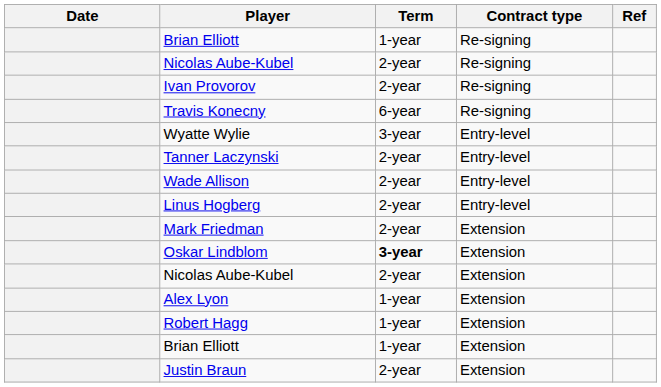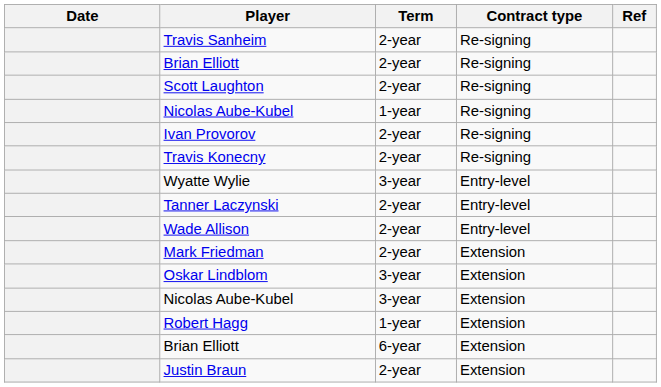 <table class="wikitable plainrowheaders">
 <tr>
 <th style="width: 10em;">Date</th>
 <th style="width: 14em;">Player</th>
 <th style="width: 5em;">Term</th>
 <th style="width: 10em;">Contract type</th>
 <th style="width: 2.5em;">Ref</th>
 </tr>
 <tr>
 <th scope="row"></th>
+<td><a href='#'>Travis Sanheim</a></td>
+<td>2-year</td>
+<td>Re-signing</td>
+<td></td>
+</tr>
+<tr>
+<th scope="row"></th>
 <td><a href='#'>Brian Elliott</a></td>
-<td>1-year</td>
+<td>2-year</td>
+<td>Re-signing</td>
+<td></td>
+</tr>
+<tr>
+<th scope="row"></th>
+<td><a href='#'>Scott Laughton</a></td>
+<td>2-year</td>
 <td>Re-signing</td>
 <td></td>
 </tr>
 <tr>
 <th scope="row"></th>
 <td><a href='#'>Nicolas Aube-Kubel</a></td>
-<td>2-year</td>
+<td>1-year</td>
 <td>Re-signing</td>
 <td></td>
 </tr>
 <tr>
 <th scope="row"></th>
 <td><a href='#'>Ivan Provorov</a></td>
 <td>2-year</td>
 <td>Re-signing</td>
 <td></td>
 </tr>
 <tr>
 <th scope="row"></th>
 <td><a href='#'>Travis Konecny</a></td>
-<td>6-year</td>
+<td>2-year</td>
 <td>Re-signing</td>
 <td></td>
 </tr>
 <tr>
 <th scope="row"></th>
 <td>Wyatte Wylie</td>
 <td>3-year</td>
 <td>Entry-level</td>
 <td></td>
 </tr>
 <tr>
 <th scope="row"></th>
 <td><a href='#'>Tanner Laczynski</a></td>
 <td>2-year</td>
 <td>Entry-level</td>
 <td></td>
 </tr>
 <tr>
 <th scope="row"></th>
 <td><a href='#'>Wade Allison</a></td>
 <td>2-year</td>
 <td>Entry-level</td>
 <td></td>
 </tr>
 <tr>
 <th scope="row"></th>
-<td><a href='#'>Linus Hogberg</a></td>
-<td>2-year</td>
-<td>Entry-level</td>
-<td></td>
-</tr>
-<tr>
-<th scope="row"></th>
 <td><a href='#'>Mark Friedman</a></td>
 <td>2-year</td>
 <td>Extension</td>
 <td></td>
 </tr>
 <tr>
 <th scope="row"></th>
 <td><a href='#'>Oskar Lindblom</a></td>
-<td><strong>3-year</strong></td>
+<td>3-year</td>
 <td>Extension</td>
 <td></td>
 </tr>
 <tr>
 <th scope="row"></th>
 <td>Nicolas Aube-Kubel</td>
-<td>2-year</td>
-<td>Extension</td>
-<td></td>
-</tr>
-<tr>
-<th scope="row"></th>
-<td><a href='#'>Alex Lyon</a></td>
-<td>1-year</td>
+<td>3-year</td>
 <td>Extension</td>
 <td></td>
 </tr>
 <tr>
 <th scope="row"></th>
 <td><a href='#'>Robert Hagg</a></td>
 <td>1-year</td>
 <td>Extension</td>
 <td></td>
 </tr>
 <tr>
 <th scope="row"></th>
 <td>Brian Elliott</td>
-<td>1-year</td>
+<td>6-year</td>
 <td>Extension</td>
 <td></td>
 </tr>
 <tr>
 <th scope="row"></th>
 <td><a href='#'>Justin Braun</a></td>
 <td>2-year</td>
 <td>Extension</td>
 <td></td>
 </tr>
 </table>
